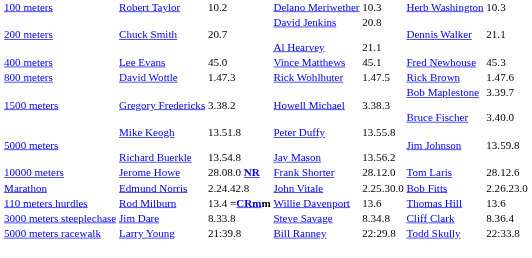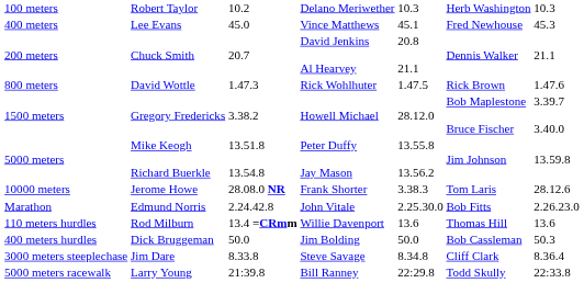 <table>
 <tr>
 <td><a href='#'>100 meters</a></td>
 <td><a href='#'>Robert Taylor</a></td>
 <td>10.2</td>
 <td><a href='#'>Delano Meriwether</a></td>
 <td>10.3</td>
 <td><a href='#'>Herb Washington</a></td>
 <td>10.3</td>
 </tr>
 <tr>
+<td><a href='#'>400 meters</a></td>
+<td><a href='#'>Lee Evans</a></td>
+<td>45.0</td>
+<td><a href='#'>Vince Matthews</a></td>
+<td>45.1</td>
+<td><a href='#'>Fred Newhouse</a></td>
+<td>45.3</td>
+</tr>
+<tr>
 <td><a href='#'>200 meters</a></td>
 <td><a href='#'>Chuck Smith</a></td>
 <td>20.7</td>
 <td><a href='#'>David Jenkins</a><br><br><a href='#'>Al Hearvey</a></td>
 <td>20.8<br><br>21.1</td>
 <td><a href='#'>Dennis Walker</a></td>
 <td>21.1</td>
-</tr>
-<tr>
-<td><a href='#'>400 meters</a></td>
-<td><a href='#'>Lee Evans</a></td>
-<td>45.0</td>
-<td><a href='#'>Vince Matthews</a></td>
-<td>45.1</td>
-<td><a href='#'>Fred Newhouse</a></td>
-<td>45.3</td>
 </tr>
 <tr>
 <td><a href='#'>800 meters</a></td>
 <td><a href='#'>David Wottle</a></td>
 <td>1.47.3</td>
 <td><a href='#'>Rick Wohlhuter</a></td>
 <td>1.47.5</td>
 <td><a href='#'>Rick Brown</a></td>
 <td>1.47.6</td>
 </tr>
 <tr>
 <td><a href='#'>1500 meters</a></td>
 <td><a href='#'>Gregory Fredericks</a></td>
 <td>3.38.2</td>
 <td><a href='#'>Howell Michael</a></td>
-<td>3.38.3</td>
+<td>28.12.0</td>
 <td><a href='#'>Bob Maplestone</a><br><br><a href='#'>Bruce Fischer</a></td>
 <td>3.39.7<br><br>3.40.0</td>
 </tr>
 <tr>
 <td><a href='#'>5000 meters</a></td>
 <td><a href='#'>Mike Keogh</a><br><br><a href='#'>Richard Buerkle</a></td>
 <td>13.51.8<br><br>13.54.8</td>
 <td><a href='#'>Peter Duffy</a><br><br><a href='#'>Jay Mason</a></td>
 <td>13.55.8<br><br>13.56.2</td>
 <td><a href='#'>Jim Johnson</a></td>
 <td>13.59.8</td>
 </tr>
 <tr>
 <td><a href='#'>10000 meters</a></td>
 <td><a href='#'>Jerome Howe</a></td>
 <td>28.08.0 <strong><a href='#'>NR</a></strong></td>
 <td><a href='#'>Frank Shorter</a></td>
-<td>28.12.0</td>
+<td>3.38.3</td>
 <td><a href='#'>Tom Laris</a></td>
 <td>28.12.6</td>
 </tr>
 <tr>
 <td><a href='#'>Marathon</a></td>
 <td><a href='#'>Edmund Norris</a></td>
 <td>2.24.42.8</td>
 <td><a href='#'>John Vitale</a></td>
 <td>2.25.30.0</td>
 <td><a href='#'>Bob Fitts</a></td>
 <td>2.26.23.0</td>
 </tr>
 <tr>
 <td><a href='#'>110 meters hurdles</a></td>
 <td><a href='#'>Rod Milburn</a></td>
 <td>13.4 <strong>=<a href='#'>CRm</a>m</strong></td>
 <td><a href='#'>Willie Davenport</a></td>
 <td>13.6</td>
 <td><a href='#'>Thomas Hill</a></td>
 <td>13.6</td>
 </tr>
 <tr>
+<td><a href='#'>400 meters hurdles</a></td>
+<td><a href='#'>Dick Bruggeman</a></td>
+<td>50.0</td>
+<td><a href='#'>Jim Bolding</a></td>
+<td>50.0</td>
+<td><a href='#'>Bob Cassleman</a></td>
+<td>50.3</td>
+</tr>
+<tr>
 <td><a href='#'>3000 meters steeplechase</a></td>
 <td><a href='#'>Jim Dare</a></td>
 <td>8.33.8</td>
 <td><a href='#'>Steve Savage</a></td>
 <td>8.34.8</td>
 <td><a href='#'>Cliff Clark</a></td>
 <td>8.36.4</td>
 </tr>
 <tr>
 <td><a href='#'>5000 meters racewalk</a></td>
 <td><a href='#'>Larry Young</a></td>
 <td>21:39.8</td>
 <td><a href='#'>Bill Ranney</a></td>
 <td>22:29.8</td>
 <td><a href='#'>Todd Skully</a></td>
 <td>22:33.8</td>
 </tr>
 </table>
